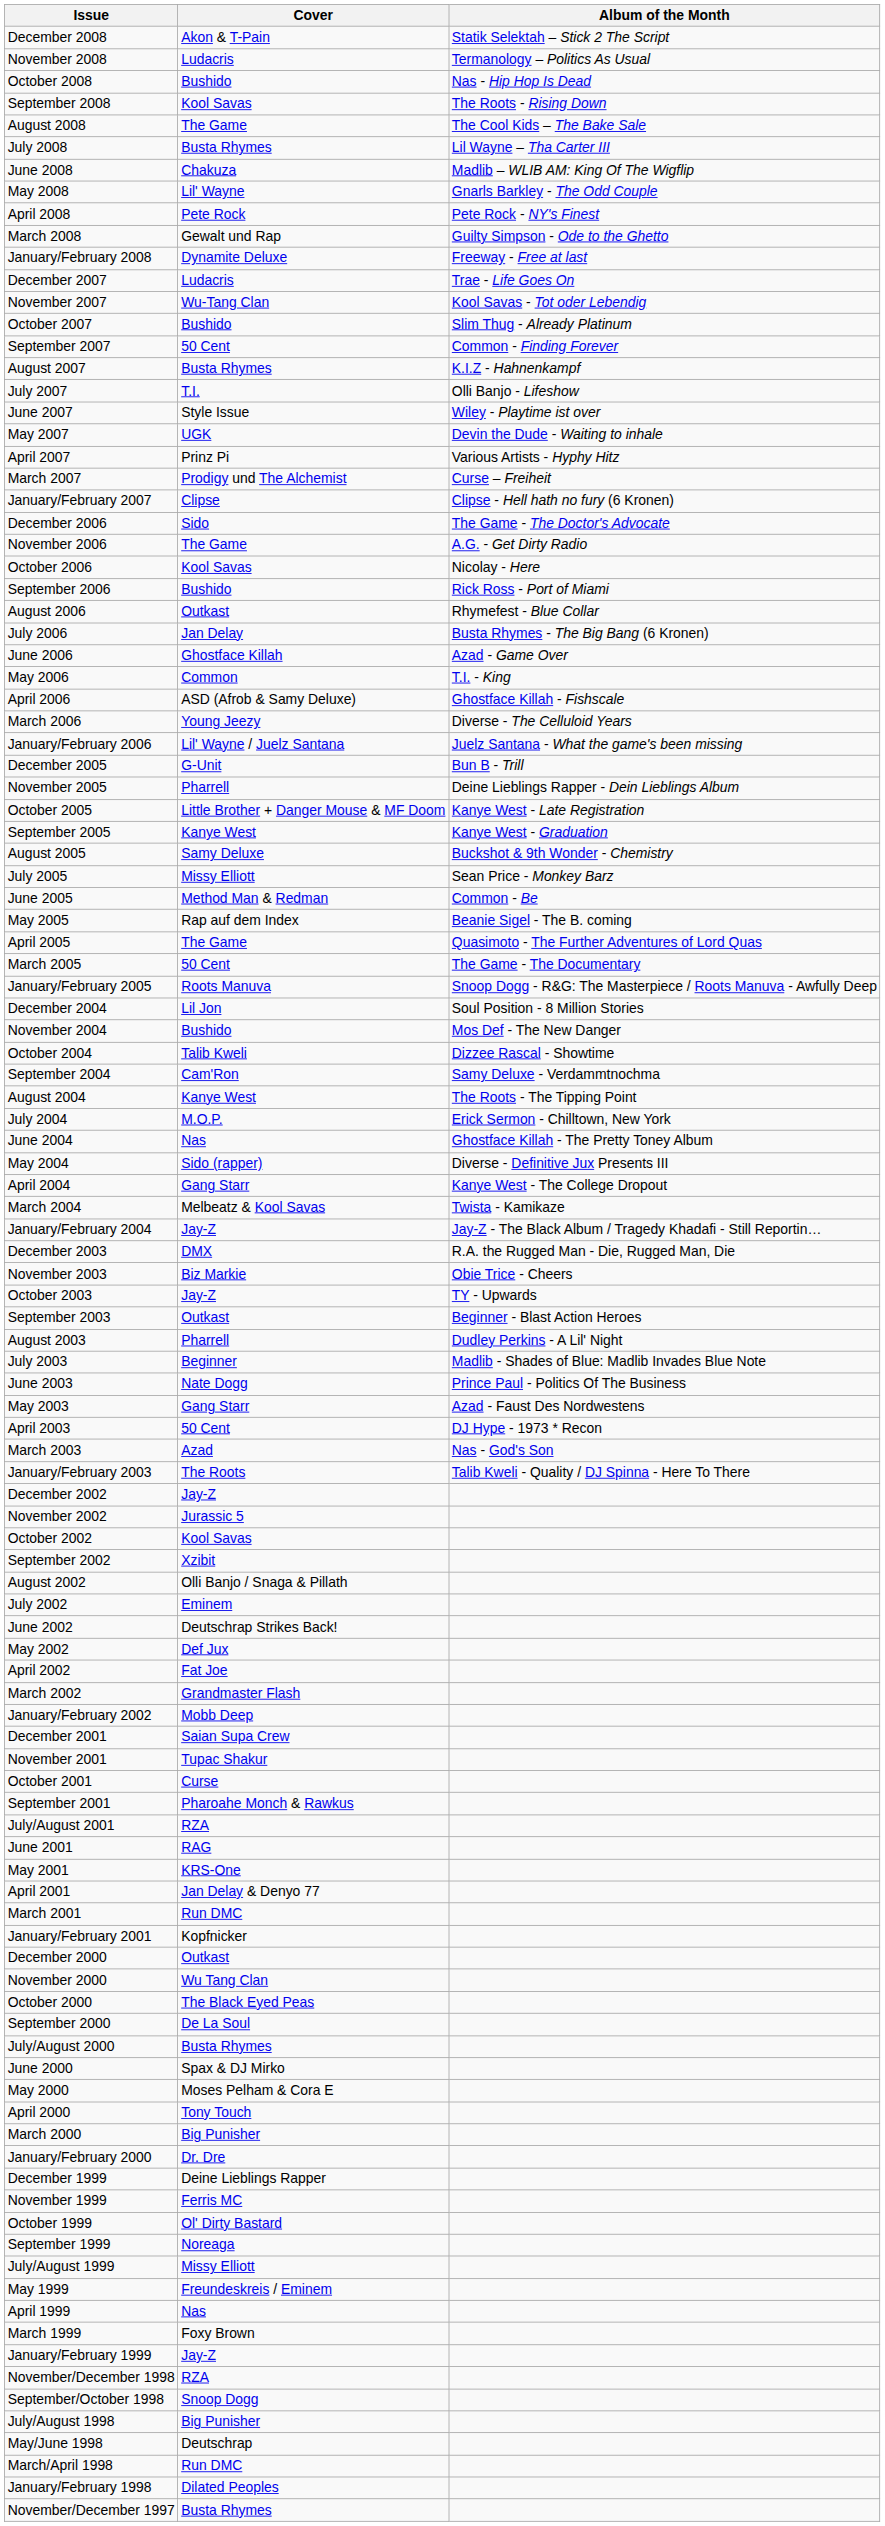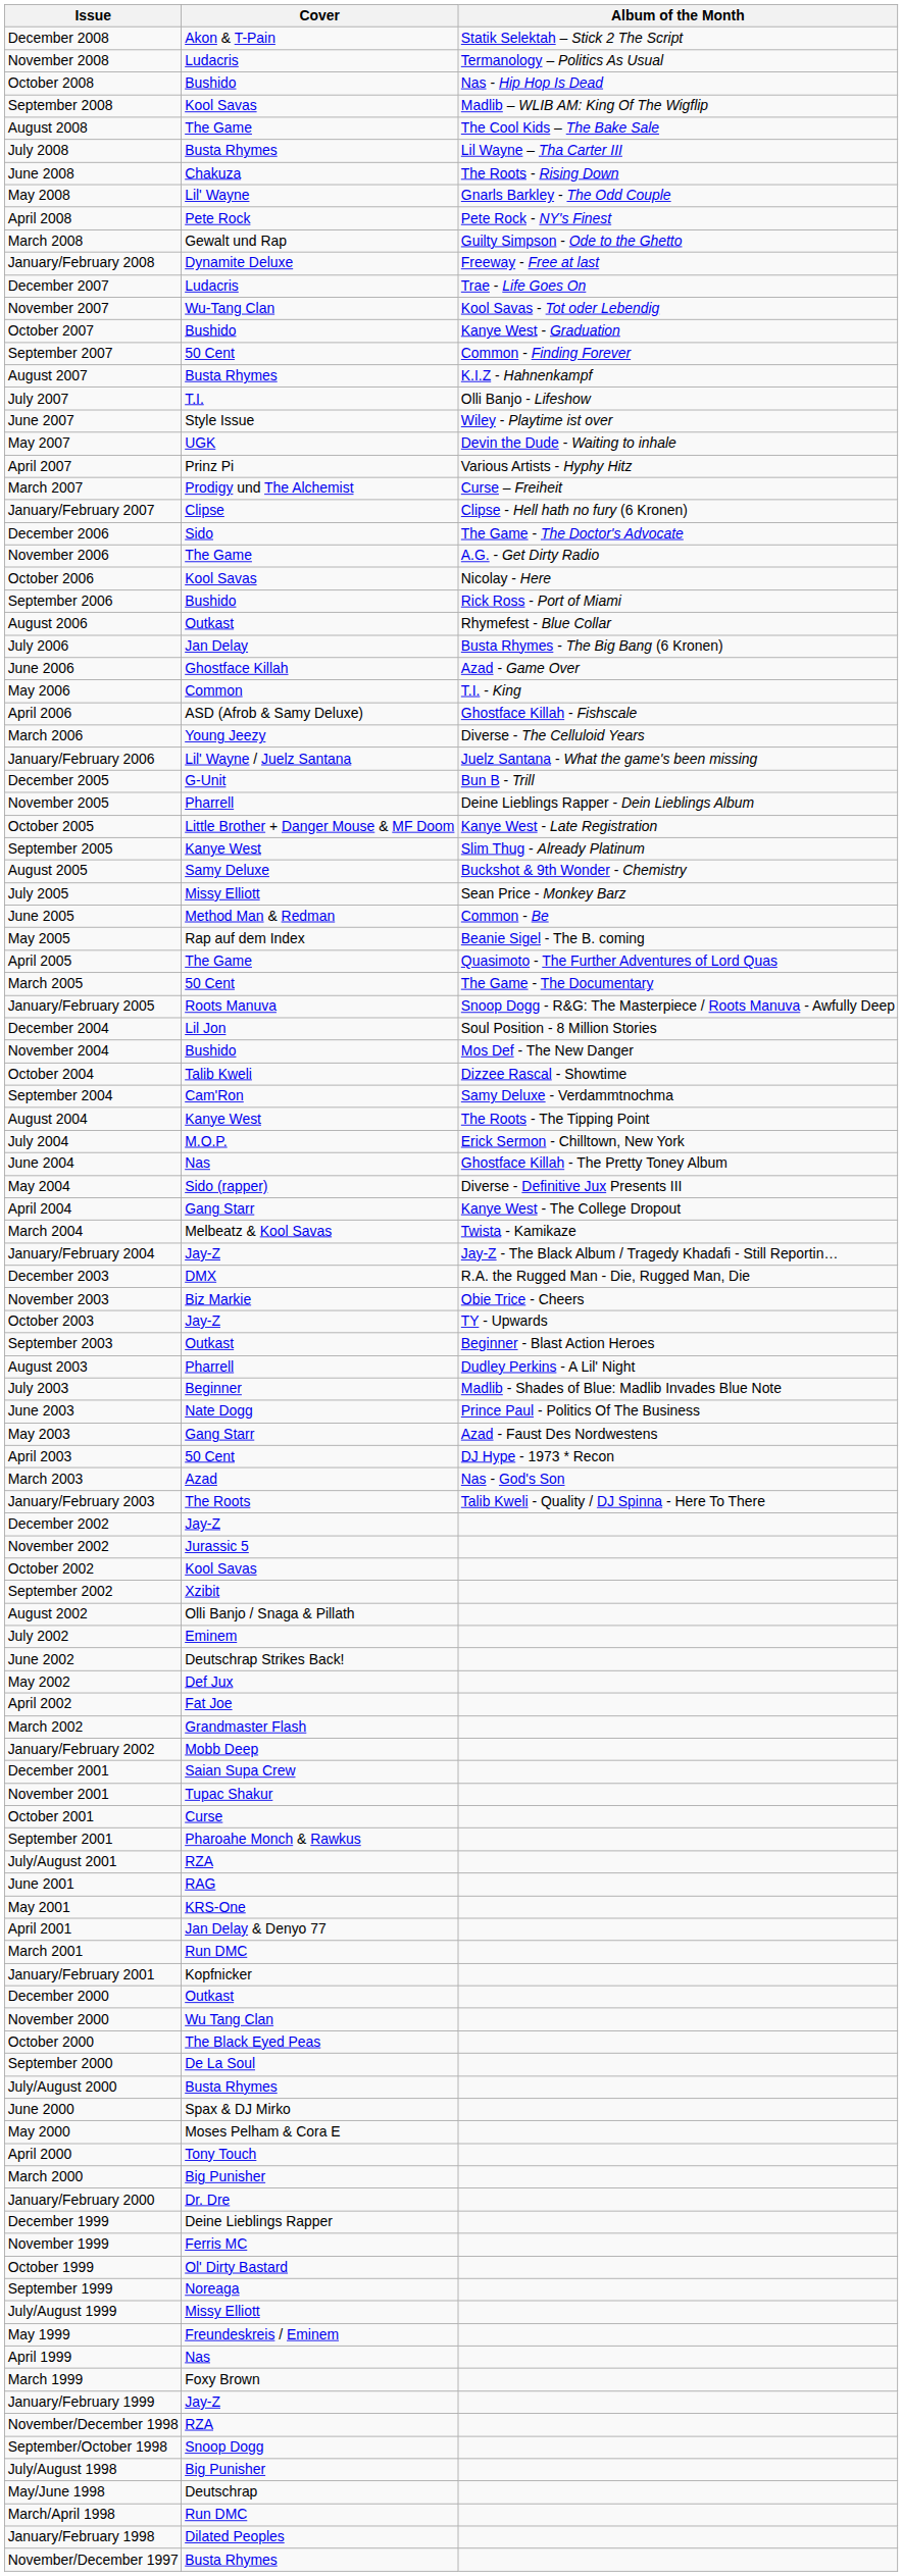 <table class="wikitable">
 <tr>
 <th width="Issue%">Issue</th>
 <th width="Cover%">Cover</th>
 <th width="Album of the month%">Album of the Month</th>
 </tr>
 <tr>
 <td>December 2008</td>
 <td><a href='#'>Akon</a> & <a href='#'>T-Pain</a></td>
 <td><a href='#'>Statik Selektah</a> – <em>Stick 2 The Script</em></td>
 </tr>
 <tr>
 <td>November 2008</td>
 <td><a href='#'>Ludacris</a></td>
 <td><a href='#'>Termanology</a> – <em>Politics As Usual</em></td>
 </tr>
 <tr>
 <td>October 2008</td>
 <td><a href='#'>Bushido</a></td>
 <td><a href='#'>Nas</a> - <em><a href='#'>Hip Hop Is Dead</a></em></td>
 </tr>
 <tr>
 <td>September 2008</td>
 <td><a href='#'>Kool Savas</a></td>
-<td><a href='#'>The Roots</a> - <em><a href='#'>Rising Down</a></em></td>
+<td><a href='#'>Madlib</a> – <em>WLIB AM: King Of The Wigflip</em></td>
 </tr>
 <tr>
 <td>August 2008</td>
 <td><a href='#'>The Game</a></td>
 <td><a href='#'>The Cool Kids</a> – <em><a href='#'>The Bake Sale</a></em></td>
 </tr>
 <tr>
 <td>July 2008</td>
 <td><a href='#'>Busta Rhymes</a></td>
 <td><a href='#'>Lil Wayne</a> – <em><a href='#'>Tha Carter III</a></em></td>
 </tr>
 <tr>
 <td>June 2008</td>
 <td><a href='#'>Chakuza</a></td>
-<td><a href='#'>Madlib</a> – <em>WLIB AM: King Of The Wigflip</em></td>
+<td><a href='#'>The Roots</a> - <em><a href='#'>Rising Down</a></em></td>
 </tr>
 <tr>
 <td>May 2008</td>
 <td><a href='#'>Lil' Wayne</a></td>
 <td><a href='#'>Gnarls Barkley</a> - <em><a href='#'>The Odd Couple</a></em></td>
 </tr>
 <tr>
 <td>April 2008</td>
 <td><a href='#'>Pete Rock</a></td>
 <td><a href='#'>Pete Rock</a> - <em><a href='#'>NY's Finest</a></em></td>
 </tr>
 <tr>
 <td>March 2008</td>
 <td>Gewalt und Rap</td>
 <td><a href='#'>Guilty Simpson</a> - <em><a href='#'>Ode to the Ghetto</a></em></td>
 </tr>
 <tr>
 <td>January/February 2008</td>
 <td><a href='#'>Dynamite Deluxe</a></td>
 <td><a href='#'>Freeway</a> - <em><a href='#'>Free at last</a></em></td>
 </tr>
 <tr>
 <td>December 2007</td>
 <td><a href='#'>Ludacris</a></td>
 <td><a href='#'>Trae</a> - <em><a href='#'>Life Goes On</a></em></td>
 </tr>
 <tr>
 <td>November 2007</td>
 <td><a href='#'>Wu-Tang Clan</a></td>
 <td><a href='#'>Kool Savas</a> - <em><a href='#'>Tot oder Lebendig</a></em></td>
 </tr>
 <tr>
 <td>October 2007</td>
 <td><a href='#'>Bushido</a></td>
-<td><a href='#'>Slim Thug</a> - <em>Already Platinum</em></td>
+<td><a href='#'>Kanye West</a> - <em><a href='#'>Graduation</a></em></td>
 </tr>
 <tr>
 <td>September 2007</td>
 <td><a href='#'>50 Cent</a></td>
 <td><a href='#'>Common</a> - <em><a href='#'>Finding Forever</a></em></td>
 </tr>
 <tr>
 <td>August 2007</td>
 <td><a href='#'>Busta Rhymes</a></td>
 <td><a href='#'>K.I.Z</a> - <em>Hahnenkampf</em></td>
 </tr>
 <tr>
 <td>July 2007</td>
 <td><a href='#'>T.I.</a></td>
 <td>Olli Banjo - <em>Lifeshow</em></td>
 </tr>
 <tr>
 <td>June 2007</td>
 <td>Style Issue</td>
 <td><a href='#'>Wiley</a> - <em>Playtime ist over</em></td>
 </tr>
 <tr>
 <td>May 2007</td>
 <td><a href='#'>UGK</a></td>
 <td><a href='#'>Devin the Dude</a> - <em>Waiting to inhale</em></td>
 </tr>
 <tr>
 <td>April 2007</td>
 <td>Prinz Pi</td>
 <td>Various Artists - <em>Hyphy Hitz</em></td>
 </tr>
 <tr>
 <td>March 2007</td>
 <td><a href='#'>Prodigy</a> und <a href='#'>The Alchemist</a></td>
 <td><a href='#'>Curse</a> – <em>Freiheit</em></td>
 </tr>
 <tr>
 <td>January/February 2007</td>
 <td><a href='#'>Clipse</a></td>
 <td><a href='#'>Clipse</a> - <em>Hell hath no fury</em> (6 Kronen)</td>
 </tr>
 <tr>
 <td>December 2006</td>
 <td><a href='#'>Sido</a></td>
 <td><a href='#'>The Game</a> - <em><a href='#'>The Doctor's Advocate</a></em></td>
 </tr>
 <tr>
 <td>November 2006</td>
 <td><a href='#'>The Game</a></td>
 <td><a href='#'>A.G.</a> - <em>Get Dirty Radio</em></td>
 </tr>
 <tr>
 <td>October 2006</td>
 <td><a href='#'>Kool Savas</a></td>
 <td>Nicolay - <em>Here</em></td>
 </tr>
 <tr>
 <td>September 2006</td>
 <td><a href='#'>Bushido</a></td>
 <td><a href='#'>Rick Ross</a> - <em>Port of Miami</em></td>
 </tr>
 <tr>
 <td>August 2006</td>
 <td><a href='#'>Outkast</a></td>
 <td>Rhymefest - <em>Blue Collar</em></td>
 </tr>
 <tr>
 <td>July 2006</td>
 <td><a href='#'>Jan Delay</a></td>
 <td><a href='#'>Busta Rhymes</a> - <em>The Big Bang</em> (6 Kronen)</td>
 </tr>
 <tr>
 <td>June 2006</td>
 <td><a href='#'>Ghostface Killah</a></td>
 <td><a href='#'>Azad</a> - <em>Game Over</em></td>
 </tr>
 <tr>
 <td>May 2006</td>
 <td><a href='#'>Common</a></td>
 <td><a href='#'>T.I.</a> - <em>King</em></td>
 </tr>
 <tr>
 <td>April 2006</td>
 <td>ASD (Afrob & Samy Deluxe)</td>
 <td><a href='#'>Ghostface Killah</a> - <em>Fishscale</em></td>
 </tr>
 <tr>
 <td>March 2006</td>
 <td><a href='#'>Young Jeezy</a></td>
 <td>Diverse - <em>The Celluloid Years</em></td>
 </tr>
 <tr>
 <td>January/February 2006</td>
 <td><a href='#'>Lil' Wayne</a> / <a href='#'>Juelz Santana</a></td>
 <td><a href='#'>Juelz Santana</a> - <em>What the game's been missing</em></td>
 </tr>
 <tr>
 <td>December 2005</td>
 <td><a href='#'>G-Unit</a></td>
 <td><a href='#'>Bun B</a> - <em>Trill</em></td>
 </tr>
 <tr>
 <td>November 2005</td>
 <td><a href='#'>Pharrell</a></td>
 <td>Deine Lieblings Rapper - <em>Dein Lieblings Album</em></td>
 </tr>
 <tr>
 <td>October 2005</td>
 <td><a href='#'>Little Brother</a> + <a href='#'>Danger Mouse</a> & <a href='#'>MF Doom</a></td>
 <td><a href='#'>Kanye West</a> - <em>Late Registration</em></td>
 </tr>
 <tr>
 <td>September 2005</td>
 <td><a href='#'>Kanye West</a></td>
-<td><a href='#'>Kanye West</a> - <em><a href='#'>Graduation</a></em></td>
+<td><a href='#'>Slim Thug</a> - <em>Already Platinum</em></td>
 </tr>
 <tr>
 <td>August 2005</td>
 <td><a href='#'>Samy Deluxe</a></td>
 <td><a href='#'>Buckshot & 9th Wonder</a> - <em>Chemistry</em></td>
 </tr>
 <tr>
 <td>July 2005</td>
 <td><a href='#'>Missy Elliott</a></td>
 <td>Sean Price - <em>Monkey Barz</em></td>
 </tr>
 <tr>
 <td>June 2005</td>
 <td><a href='#'>Method Man</a> & <a href='#'>Redman</a></td>
 <td><a href='#'>Common</a> - <em><a href='#'>Be</a></em></td>
 </tr>
 <tr>
 <td>May 2005</td>
 <td>Rap auf dem Index</td>
 <td><a href='#'>Beanie Sigel</a> - The B. coming</td>
 </tr>
 <tr>
 <td>April 2005</td>
 <td><a href='#'>The Game</a></td>
 <td><a href='#'>Quasimoto</a> - <a href='#'>The Further Adventures of Lord Quas</a></td>
 </tr>
 <tr>
 <td>March 2005</td>
 <td><a href='#'>50 Cent</a></td>
 <td><a href='#'>The Game</a> - <a href='#'>The Documentary</a></td>
 </tr>
 <tr>
 <td>January/February 2005</td>
 <td><a href='#'>Roots Manuva</a></td>
 <td><a href='#'>Snoop Dogg</a> - R&G: The Masterpiece / <a href='#'>Roots Manuva</a> - Awfully Deep</td>
 </tr>
 <tr>
 <td>December 2004</td>
 <td><a href='#'>Lil Jon</a></td>
 <td>Soul Position - 8 Million Stories</td>
 </tr>
 <tr>
 <td>November 2004</td>
 <td><a href='#'>Bushido</a></td>
 <td><a href='#'>Mos Def</a> - The New Danger</td>
 </tr>
 <tr>
 <td>October 2004</td>
 <td><a href='#'>Talib Kweli</a></td>
 <td><a href='#'>Dizzee Rascal</a> - Showtime</td>
 </tr>
 <tr>
 <td>September 2004</td>
 <td><a href='#'>Cam'Ron</a></td>
 <td><a href='#'>Samy Deluxe</a> - Verdammtnochma</td>
 </tr>
 <tr>
 <td>August 2004</td>
 <td><a href='#'>Kanye West</a></td>
 <td><a href='#'>The Roots</a> - The Tipping Point</td>
 </tr>
 <tr>
 <td>July 2004</td>
 <td><a href='#'>M.O.P.</a></td>
 <td><a href='#'>Erick Sermon</a> - Chilltown, New York</td>
 </tr>
 <tr>
 <td>June 2004</td>
 <td><a href='#'>Nas</a></td>
 <td><a href='#'>Ghostface Killah</a> - The Pretty Toney Album</td>
 </tr>
 <tr>
 <td>May 2004</td>
 <td><a href='#'>Sido (rapper)</a></td>
 <td>Diverse - <a href='#'>Definitive Jux</a> Presents III</td>
 </tr>
 <tr>
 <td>April 2004</td>
 <td><a href='#'>Gang Starr</a></td>
 <td><a href='#'>Kanye West</a> - The College Dropout</td>
 </tr>
 <tr>
 <td>March 2004</td>
 <td>Melbeatz & <a href='#'>Kool Savas</a></td>
 <td><a href='#'>Twista</a> - Kamikaze</td>
 </tr>
 <tr>
 <td>January/February 2004</td>
 <td><a href='#'>Jay-Z</a></td>
 <td><a href='#'>Jay-Z</a> - The Black Album / Tragedy Khadafi - Still Reportin…</td>
 </tr>
 <tr>
 <td>December 2003</td>
 <td><a href='#'>DMX</a></td>
 <td>R.A. the Rugged Man - Die, Rugged Man, Die</td>
 </tr>
 <tr>
 <td>November 2003</td>
 <td><a href='#'>Biz Markie</a></td>
 <td><a href='#'>Obie Trice</a> - Cheers</td>
 </tr>
 <tr>
 <td>October 2003</td>
 <td><a href='#'>Jay-Z</a></td>
 <td><a href='#'>TY</a> - Upwards</td>
 </tr>
 <tr>
 <td>September 2003</td>
 <td><a href='#'>Outkast</a></td>
 <td><a href='#'>Beginner</a> - Blast Action Heroes</td>
 </tr>
 <tr>
 <td>August 2003</td>
 <td><a href='#'>Pharrell</a></td>
 <td><a href='#'>Dudley Perkins</a> - A Lil' Night</td>
 </tr>
 <tr>
 <td>July 2003</td>
 <td><a href='#'>Beginner</a></td>
 <td><a href='#'>Madlib</a> - Shades of Blue: Madlib Invades Blue Note</td>
 </tr>
 <tr>
 <td>June 2003</td>
 <td><a href='#'>Nate Dogg</a></td>
 <td><a href='#'>Prince Paul</a> - Politics Of The Business</td>
 </tr>
 <tr>
 <td>May 2003</td>
 <td><a href='#'>Gang Starr</a></td>
 <td><a href='#'>Azad</a> - Faust Des Nordwestens</td>
 </tr>
 <tr>
 <td>April 2003</td>
 <td><a href='#'>50 Cent</a></td>
 <td><a href='#'>DJ Hype</a> - 1973 * Recon</td>
 </tr>
 <tr>
 <td>March 2003</td>
 <td><a href='#'>Azad</a></td>
 <td><a href='#'>Nas</a> - <a href='#'>God's Son</a></td>
 </tr>
 <tr>
 <td>January/February 2003</td>
 <td><a href='#'>The Roots</a></td>
 <td><a href='#'>Talib Kweli</a> - Quality / <a href='#'>DJ Spinna</a> - Here To There</td>
 </tr>
 <tr>
 <td>December 2002</td>
 <td><a href='#'>Jay-Z</a></td>
 <td></td>
 </tr>
 <tr>
 <td>November 2002</td>
 <td><a href='#'>Jurassic 5</a></td>
 <td></td>
 </tr>
 <tr>
 <td>October 2002</td>
 <td><a href='#'>Kool Savas</a></td>
 <td></td>
 </tr>
 <tr>
 <td>September 2002</td>
 <td><a href='#'>Xzibit</a></td>
 <td></td>
 </tr>
 <tr>
 <td>August 2002</td>
 <td>Olli Banjo / Snaga & Pillath</td>
 <td></td>
 </tr>
 <tr>
 <td>July 2002</td>
 <td><a href='#'>Eminem</a></td>
 <td></td>
 </tr>
 <tr>
 <td>June 2002</td>
 <td>Deutschrap Strikes Back!</td>
 <td></td>
 </tr>
 <tr>
 <td>May 2002</td>
 <td><a href='#'>Def Jux</a></td>
 <td></td>
 </tr>
 <tr>
 <td>April 2002</td>
 <td><a href='#'>Fat Joe</a></td>
 <td></td>
 </tr>
 <tr>
 <td>March 2002</td>
 <td><a href='#'>Grandmaster Flash</a></td>
 <td></td>
 </tr>
 <tr>
 <td>January/February 2002</td>
 <td><a href='#'>Mobb Deep</a></td>
 <td></td>
 </tr>
 <tr>
 <td>December 2001</td>
 <td><a href='#'>Saian Supa Crew</a></td>
 <td></td>
 </tr>
 <tr>
 <td>November 2001</td>
 <td><a href='#'>Tupac Shakur</a></td>
 <td></td>
 </tr>
 <tr>
 <td>October 2001</td>
 <td><a href='#'>Curse</a></td>
 <td></td>
 </tr>
 <tr>
 <td>September 2001</td>
 <td><a href='#'>Pharoahe Monch</a> & <a href='#'>Rawkus</a></td>
 <td></td>
 </tr>
 <tr>
 <td>July/August 2001</td>
 <td><a href='#'>RZA</a></td>
 <td></td>
 </tr>
 <tr>
 <td>June 2001</td>
 <td><a href='#'>RAG</a></td>
 <td></td>
 </tr>
 <tr>
 <td>May 2001</td>
 <td><a href='#'>KRS-One</a></td>
 <td></td>
 </tr>
 <tr>
 <td>April 2001</td>
 <td><a href='#'>Jan Delay</a> & Denyo 77</td>
 <td></td>
 </tr>
 <tr>
 <td>March 2001</td>
 <td><a href='#'>Run DMC</a></td>
 <td></td>
 </tr>
 <tr>
 <td>January/February 2001</td>
 <td>Kopfnicker</td>
 <td></td>
 </tr>
 <tr>
 <td>December 2000</td>
 <td><a href='#'>Outkast</a></td>
 <td></td>
 </tr>
 <tr>
 <td>November 2000</td>
 <td><a href='#'>Wu Tang Clan</a></td>
 <td></td>
 </tr>
 <tr>
 <td>October 2000</td>
 <td><a href='#'>The Black Eyed Peas</a></td>
 <td></td>
 </tr>
 <tr>
 <td>September 2000</td>
 <td><a href='#'>De La Soul</a></td>
 <td></td>
 </tr>
 <tr>
 <td>July/August 2000</td>
 <td><a href='#'>Busta Rhymes</a></td>
 <td></td>
 </tr>
 <tr>
 <td>June 2000</td>
 <td>Spax & DJ Mirko</td>
 <td></td>
 </tr>
 <tr>
 <td>May 2000</td>
 <td>Moses Pelham & Cora E</td>
 <td></td>
 </tr>
 <tr>
 <td>April 2000</td>
 <td><a href='#'>Tony Touch</a></td>
 <td></td>
 </tr>
 <tr>
 <td>March 2000</td>
 <td><a href='#'>Big Punisher</a></td>
 <td></td>
 </tr>
 <tr>
 <td>January/February 2000</td>
 <td><a href='#'>Dr. Dre</a></td>
 <td></td>
 </tr>
 <tr>
 <td>December 1999</td>
 <td>Deine Lieblings Rapper</td>
 <td></td>
 </tr>
 <tr>
 <td>November 1999</td>
 <td><a href='#'>Ferris MC</a></td>
 <td></td>
 </tr>
 <tr>
 <td>October 1999</td>
 <td><a href='#'>Ol' Dirty Bastard</a></td>
 <td></td>
 </tr>
 <tr>
 <td>September 1999</td>
 <td><a href='#'>Noreaga</a></td>
 <td></td>
 </tr>
 <tr>
 <td>July/August 1999</td>
 <td><a href='#'>Missy Elliott</a></td>
 <td></td>
 </tr>
 <tr>
 <td>May 1999</td>
 <td><a href='#'>Freundeskreis</a> / <a href='#'>Eminem</a></td>
 <td></td>
 </tr>
 <tr>
 <td>April 1999</td>
 <td><a href='#'>Nas</a></td>
 <td></td>
 </tr>
 <tr>
 <td>March 1999</td>
 <td>Foxy Brown</td>
 <td></td>
 </tr>
 <tr>
 <td>January/February 1999</td>
 <td><a href='#'>Jay-Z</a></td>
 <td></td>
 </tr>
 <tr>
 <td>November/December 1998</td>
 <td><a href='#'>RZA</a></td>
 <td></td>
 </tr>
 <tr>
 <td>September/October 1998</td>
 <td><a href='#'>Snoop Dogg</a></td>
 <td></td>
 </tr>
 <tr>
 <td>July/August 1998</td>
 <td><a href='#'>Big Punisher</a></td>
 <td></td>
 </tr>
 <tr>
 <td>May/June 1998</td>
 <td>Deutschrap</td>
 <td></td>
 </tr>
 <tr>
 <td>March/April 1998</td>
 <td><a href='#'>Run DMC</a></td>
 <td></td>
 </tr>
 <tr>
 <td>January/February 1998</td>
 <td><a href='#'>Dilated Peoples</a></td>
 <td></td>
 </tr>
 <tr>
 <td>November/December 1997</td>
 <td><a href='#'>Busta Rhymes</a></td>
 <td></td>
 </tr>
 </table>
